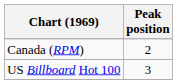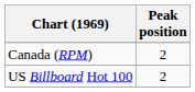 <table class="wikitable sortable" border="1">
 <tr>
 <th scope="col">Chart (1969)</th>
 <th scope="col">Peak<br>position</th>
 </tr>
 <tr>
 </tr>
 <tr>
 <td>Canada (<em><a href='#'>RPM</a></em>)</td>
 <td style="text-align:center;">2</td>
 </tr>
 <tr>
 </tr>
 <tr>
 </tr>
 <tr>
 <td>US <em><a href='#'>Billboard</a></em> <a href='#'>Hot 100</a></td>
-<td style="text-align:center;">3</td>
+<td style="text-align:center;">2</td>
 </tr>
 <tr>
 </tr>
 </table>
